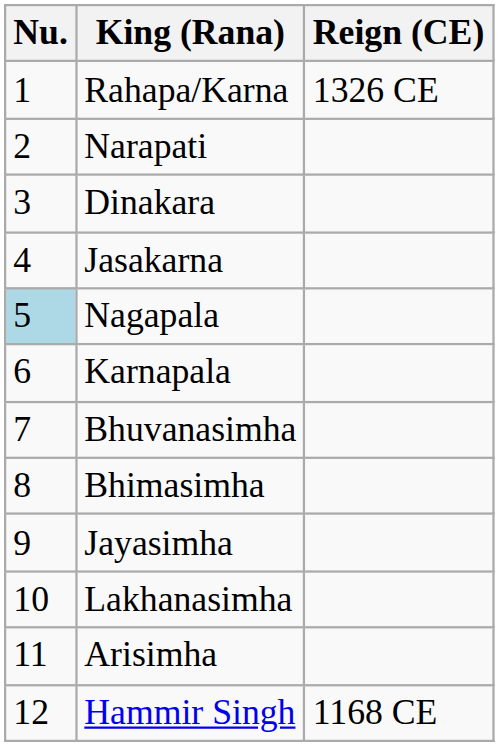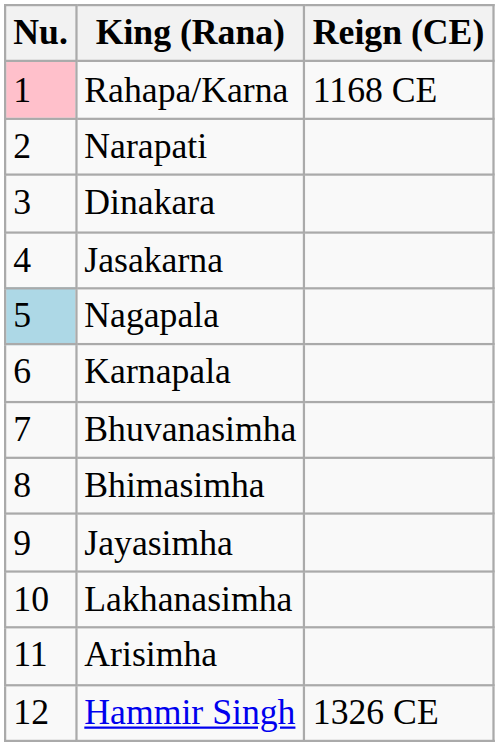 <table class="wikitable">
 <tr>
 <th>Nu.</th>
 <th>King (Rana)</th>
 <th>Reign (CE)</th>
 </tr>
 <tr>
-<td>1</td>
+<td style="background: pink;">1</td>
 <td>Rahapa/Karna</td>
-<td>1326 CE</td>
+<td>1168 CE</td>
 </tr>
 <tr>
 <td>2</td>
 <td>Narapati</td>
 <td></td>
 </tr>
 <tr>
 <td>3</td>
 <td>Dinakara</td>
 <td></td>
 </tr>
 <tr>
 <td>4</td>
 <td>Jasakarna</td>
 <td></td>
 </tr>
 <tr>
 <td style="background: lightblue;">5</td>
 <td>Nagapala</td>
 <td></td>
 </tr>
 <tr>
 <td>6</td>
 <td>Karnapala</td>
 <td></td>
 </tr>
 <tr>
 <td>7</td>
 <td>Bhuvanasimha</td>
 <td></td>
 </tr>
 <tr>
 <td>8</td>
 <td>Bhimasimha</td>
 <td></td>
 </tr>
 <tr>
 <td>9</td>
 <td>Jayasimha</td>
 <td></td>
 </tr>
 <tr>
 <td>10</td>
 <td>Lakhanasimha</td>
 <td></td>
 </tr>
 <tr>
 <td>11</td>
 <td>Arisimha</td>
 <td></td>
 </tr>
 <tr>
 <td>12</td>
 <td><a href='#'>Hammir Singh</a></td>
-<td>1168 CE</td>
+<td>1326 CE</td>
 </tr>
 <tr>
 </tr>
 </table>
